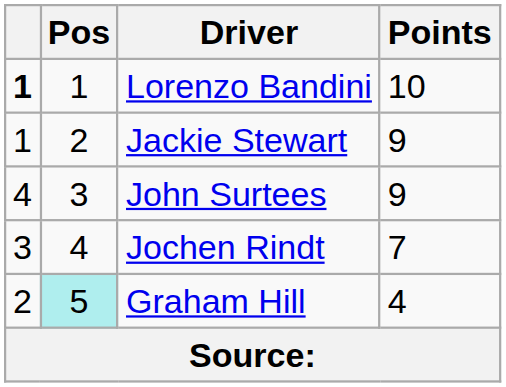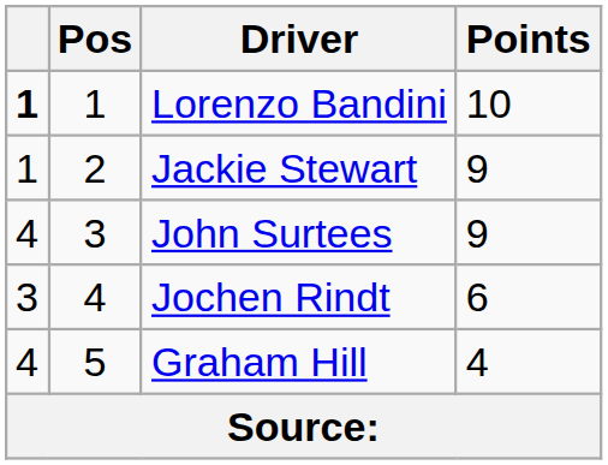 <table class="wikitable" style="font-size: 95%;">
 <tr>
 <th></th>
 <th>Pos</th>
 <th>Driver</th>
 <th>Points</th>
 </tr>
 <tr>
 <td align="left"><strong> 1</strong></td>
 <td style="text-align:center;">1</td>
 <td> <a href='#'>Lorenzo Bandini</a></td>
 <td style="text-align:left;">10</td>
 </tr>
 <tr>
 <td align="left"> 1</td>
 <td style="text-align:center;">2</td>
 <td> <a href='#'>Jackie Stewart</a></td>
 <td style="text-align:left;">9</td>
 </tr>
 <tr>
 <td align="left"> 4</td>
 <td style="text-align:center;">3</td>
 <td> <a href='#'>John Surtees</a></td>
 <td style="text-align:left;">9</td>
 </tr>
 <tr>
 <td align="left"> 3</td>
 <td style="text-align:center;">4</td>
 <td> <a href='#'>Jochen Rindt</a></td>
-<td style="text-align:left;">7</td>
+<td style="text-align:left;">6</td>
 </tr>
 <tr>
-<td align="left"> 2</td>
-<td style="background: paleturquoise; text-align:center;">5</td>
+<td align="left"> 4</td>
+<td style="text-align:center;">5</td>
 <td> <a href='#'>Graham Hill</a></td>
 <td style="text-align:left;">4</td>
 </tr>
 <tr>
 <th colspan=4>Source:</th>
 </tr>
 </table>
